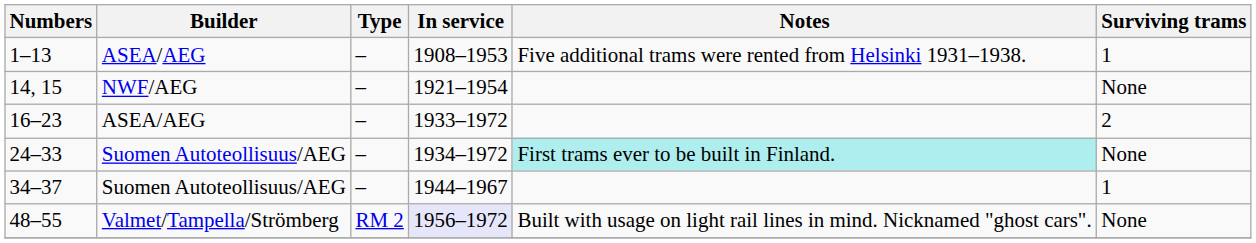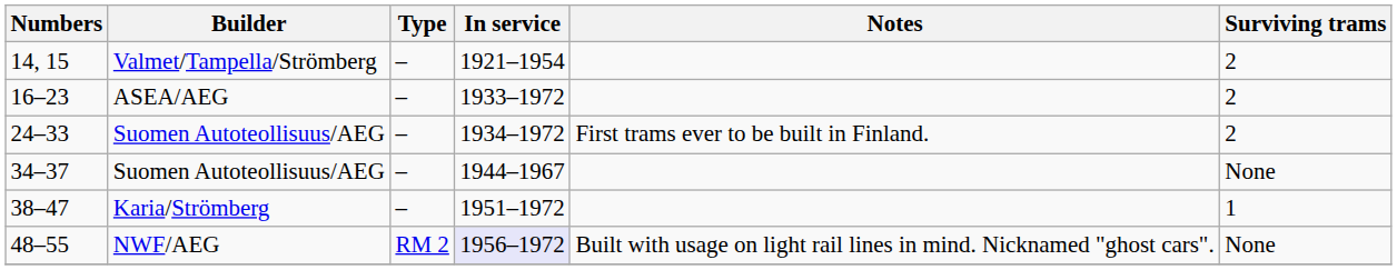 <table class="wikitable" style="margin: 1em auto 1em auto">
 <tr>
 <th>Numbers</th>
 <th>Builder</th>
 <th>Type</th>
 <th>In service</th>
 <th>Notes</th>
 <th>Surviving trams</th>
 </tr>
 <tr>
-<td>1–13</td>
-<td><a href='#'>ASEA</a>/<a href='#'>AEG</a></td>
-<td>–</td>
-<td>1908–1953</td>
-<td>Five additional trams were rented from <a href='#'>Helsinki</a> 1931–1938.</td>
-<td>1</td>
-</tr>
-<tr>
 <td>14, 15</td>
-<td><a href='#'>NWF</a>/AEG</td>
+<td><a href='#'>Valmet</a>/<a href='#'>Tampella</a>/Strömberg</td>
 <td>–</td>
 <td>1921–1954</td>
 <td></td>
-<td>None</td>
+<td>2</td>
 </tr>
 <tr>
 <td>16–23</td>
 <td>ASEA/AEG</td>
 <td>–</td>
 <td>1933–1972</td>
 <td></td>
 <td>2</td>
 </tr>
 <tr>
 <td>24–33</td>
 <td><a href='#'>Suomen Autoteollisuus</a>/AEG</td>
 <td>–</td>
 <td>1934–1972</td>
-<td style="background: paleturquoise;">First trams ever to be built in Finland.</td>
-<td>None</td>
+<td>First trams ever to be built in Finland.</td>
+<td>2</td>
 </tr>
 <tr>
 <td>34–37</td>
 <td>Suomen Autoteollisuus/AEG</td>
 <td>–</td>
 <td>1944–1967</td>
 <td></td>
+<td>None</td>
+</tr>
+<tr>
+<td>38–47</td>
+<td><a href='#'>Karia</a>/<a href='#'>Strömberg</a></td>
+<td>–</td>
+<td>1951–1972</td>
+<td></td>
 <td>1</td>
 </tr>
 <tr>
 <td>48–55</td>
-<td><a href='#'>Valmet</a>/<a href='#'>Tampella</a>/Strömberg</td>
+<td><a href='#'>NWF</a>/AEG</td>
 <td><a href='#'>RM 2</a></td>
 <td style="background: lavender;">1956–1972</td>
 <td>Built with usage on light rail lines in mind. Nicknamed "ghost cars".</td>
 <td>None</td>
 </tr>
 <tr>
 </tr>
 </table>
